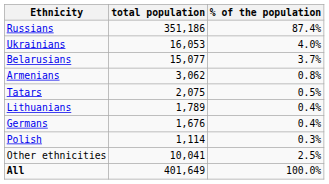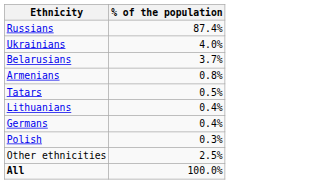 <table class="wikitable">
 <tr class="">
 <th>Ethnicity</th>
-<th>total population</th>
 <th>% of the population</th>
 </tr>
 <tr>
 <td><a href='#'>Russians</a></td>
-<td align="right">351,186</td>
 <td align="right">87.4%</td>
 </tr>
 <tr>
 <td><a href='#'>Ukrainians</a></td>
-<td align="right">16,053</td>
 <td align="right">4.0%</td>
 </tr>
 <tr>
 <td><a href='#'>Belarusians</a></td>
-<td align="right">15,077</td>
 <td align="right">3.7%</td>
 </tr>
 <tr>
 <td><a href='#'>Armenians</a></td>
-<td align="right">3,062</td>
 <td align="right">0.8%</td>
 </tr>
 <tr>
 <td><a href='#'>Tatars</a></td>
-<td align="right">2,075</td>
 <td align="right">0.5%</td>
 </tr>
 <tr>
 <td><a href='#'>Lithuanians</a></td>
-<td align="right">1,789</td>
 <td align="right">0.4%</td>
 </tr>
 <tr>
 <td><a href='#'>Germans</a></td>
-<td align="right">1,676</td>
 <td align="right">0.4%</td>
 </tr>
 <tr>
 <td><a href='#'>Polish</a></td>
-<td align="right">1,114</td>
 <td align="right">0.3%</td>
 </tr>
 <tr>
 <td>Other ethnicities</td>
-<td align="right">10,041</td>
 <td align="right">2.5%</td>
 </tr>
 <tr>
 <td><strong>All</strong></td>
-<td align="right">401,649</td>
 <td align="right">100.0%</td>
 </tr>
 </table>
